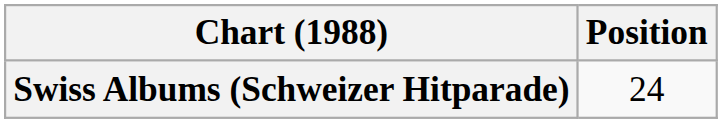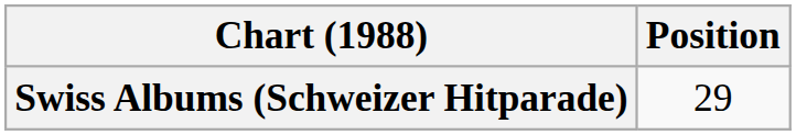 <table class="wikitable plainrowheaders" style="text-align:center">
 <tr>
 <th scope="col">Chart (1988)</th>
 <th scope="col">Position</th>
 </tr>
 <tr>
 <th scope="row">Swiss Albums (Schweizer Hitparade)</th>
-<td>24</td>
+<td>29</td>
 </tr>
 </table>
